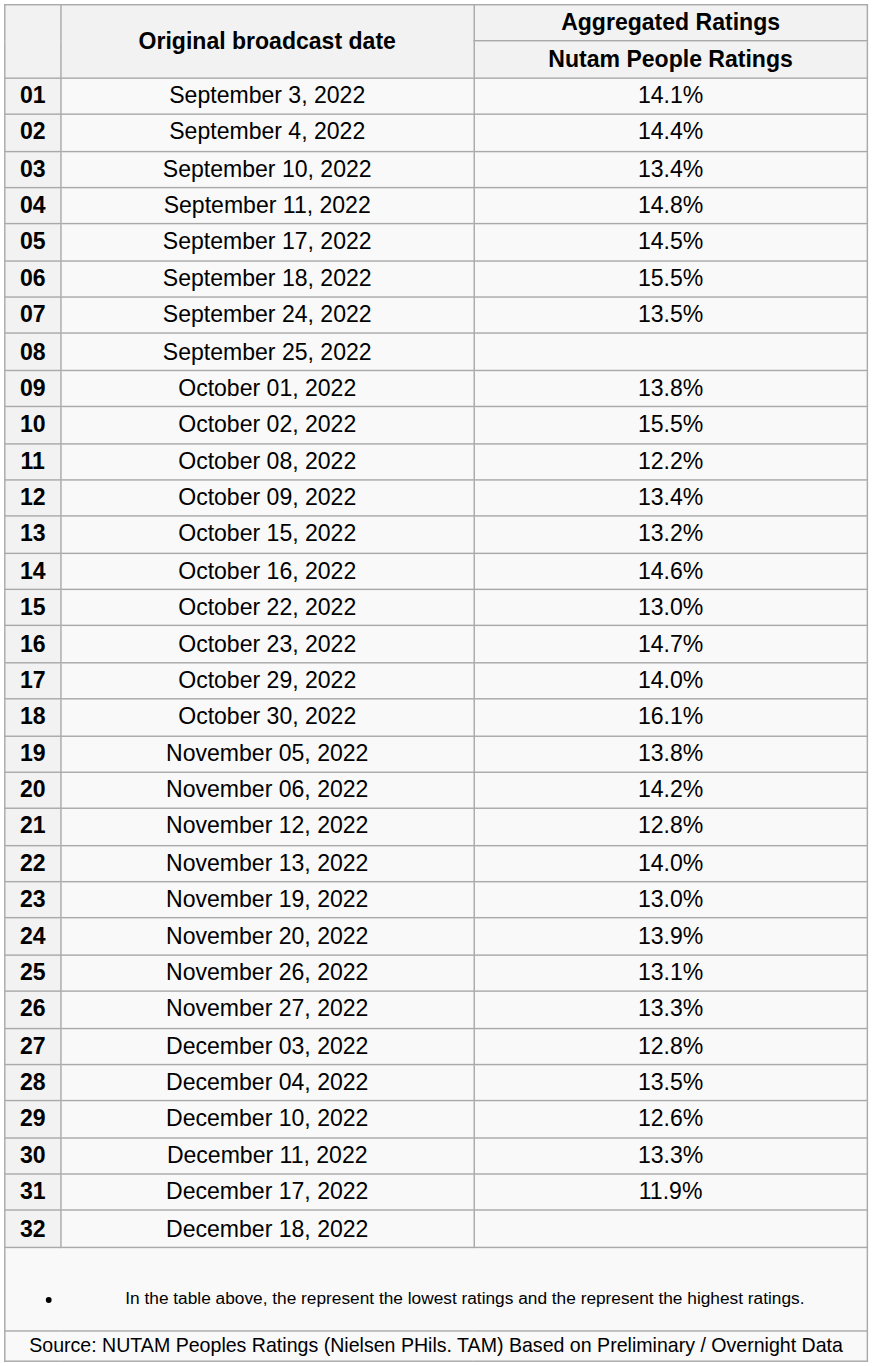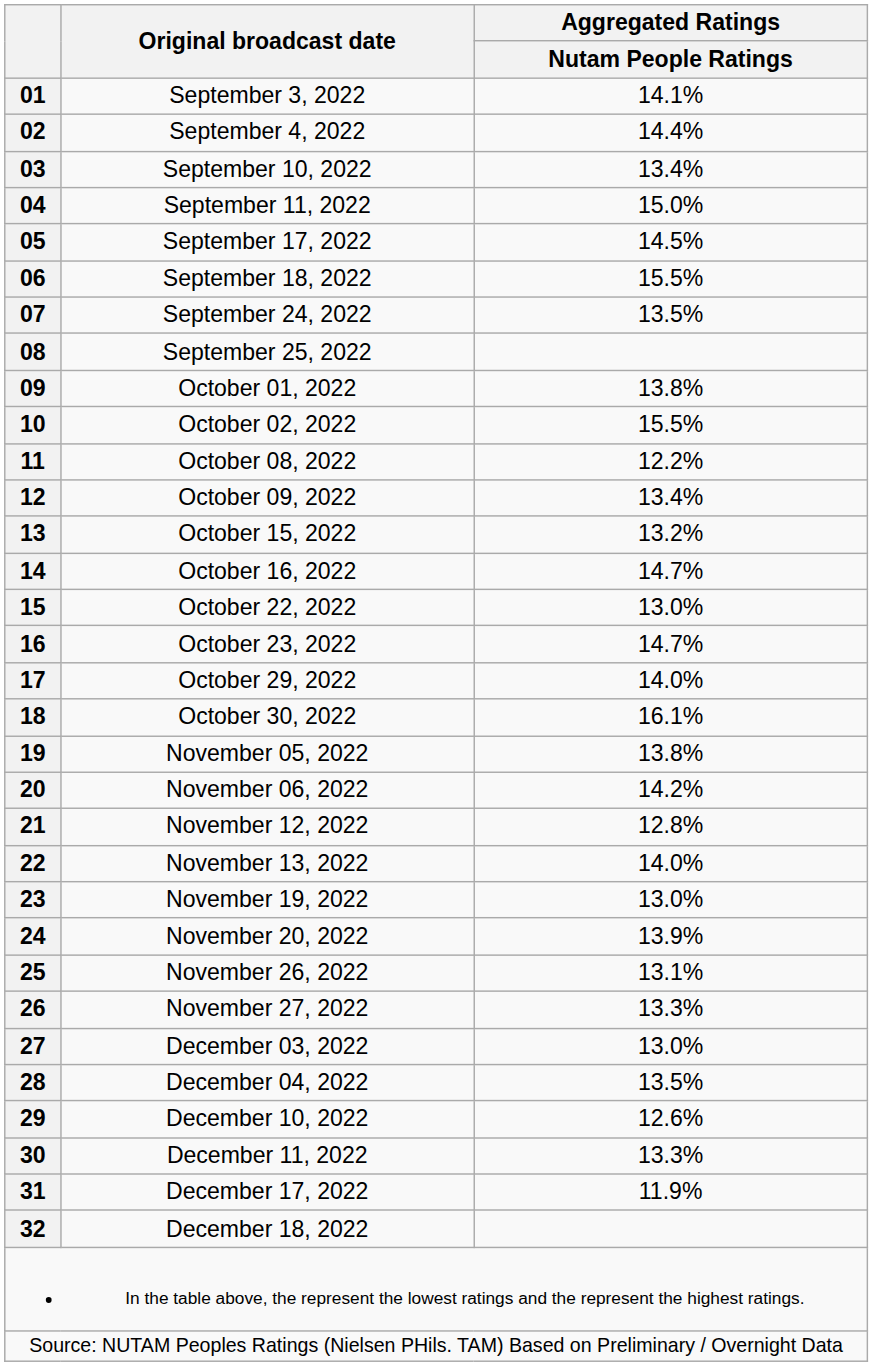 <table class="wikitable" style="margin-left:auto; margin-right:auto; width:600px; text-align:center">
 <tr>
 <th scope="col" rowspan="2"></th>
 <th scope="col" rowspan="2">Original broadcast date</th>
 <th scope="col" colspan="1">Aggregated Ratings</th>
 </tr>
 <tr>
 <th scope="col" colspan="1">Nutam People Ratings</th>
 </tr>
 <tr>
 <th scope="col">01</th>
 <td>September 3, 2022</td>
 <td>14.1% </td>
 </tr>
 <tr>
 <th scope="col">02</th>
 <td>September 4, 2022</td>
 <td>14.4% </td>
 </tr>
 <tr>
 <th scope="col">03</th>
 <td>September 10, 2022</td>
 <td>13.4% </td>
 </tr>
 <tr>
 <th scope="col">04</th>
 <td>September 11, 2022</td>
-<td>14.8% </td>
+<td>15.0% </td>
 </tr>
 <tr>
 <th scope="col">05</th>
 <td>September 17, 2022</td>
 <td>14.5% </td>
 </tr>
 <tr>
 <th scope="col">06</th>
 <td>September 18, 2022</td>
 <td>15.5% </td>
 </tr>
 <tr>
 <th scope="col">07</th>
 <td>September 24, 2022</td>
 <td>13.5% </td>
 </tr>
 <tr>
 <th scope="col">08</th>
 <td>September 25, 2022</td>
 <td><strong></strong> </td>
 </tr>
 <tr>
 <th scope="col">09</th>
 <td>October 01, 2022</td>
 <td>13.8% </td>
 </tr>
 <tr>
 <th scope="col">10</th>
 <td>October 02, 2022</td>
 <td>15.5% </td>
 </tr>
 <tr>
 <th scope="col">11</th>
 <td>October 08, 2022</td>
 <td>12.2% </td>
 </tr>
 <tr>
 <th scope="col">12</th>
 <td>October 09, 2022</td>
 <td>13.4% </td>
 </tr>
 <tr>
 <th scope="col">13</th>
 <td>October 15, 2022</td>
 <td>13.2% </td>
 </tr>
 <tr>
 <th scope="col">14</th>
 <td>October 16, 2022</td>
-<td>14.6% </td>
+<td>14.7% </td>
 </tr>
 <tr>
 <th scope="col">15</th>
 <td>October 22, 2022</td>
 <td>13.0% </td>
 </tr>
 <tr>
 <th scope="col">16</th>
 <td>October 23, 2022</td>
 <td>14.7% </td>
 </tr>
 <tr>
 <th scope="col">17</th>
 <td>October 29, 2022</td>
 <td>14.0% </td>
 </tr>
 <tr>
 <th scope="col">18</th>
 <td>October 30, 2022</td>
 <td>16.1% </td>
 </tr>
 <tr>
 <th scope="col">19</th>
 <td>November 05, 2022</td>
 <td>13.8% </td>
 </tr>
 <tr>
 <th scope="col">20</th>
 <td>November 06, 2022</td>
 <td>14.2% </td>
 </tr>
 <tr>
 <th scope="col">21</th>
 <td>November 12, 2022</td>
 <td>12.8% </td>
 </tr>
 <tr>
 <th scope="col">22</th>
 <td>November 13, 2022</td>
 <td>14.0% </td>
 </tr>
 <tr>
 <th scope="col">23</th>
 <td>November 19, 2022</td>
 <td>13.0% </td>
 </tr>
 <tr>
 <th scope="col">24</th>
 <td>November 20, 2022</td>
 <td>13.9% </td>
 </tr>
 <tr>
 <th scope="col">25</th>
 <td>November 26, 2022</td>
 <td>13.1% </td>
 </tr>
 <tr>
 <th scope="col">26</th>
 <td>November 27, 2022</td>
 <td>13.3% </td>
 </tr>
 <tr>
 <th scope="col">27</th>
 <td>December 03, 2022</td>
-<td>12.8% </td>
+<td>13.0% </td>
 </tr>
 <tr>
 <th scope="col">28</th>
 <td>December 04, 2022</td>
 <td>13.5% </td>
 </tr>
 <tr>
 <th scope="col">29</th>
 <td>December 10, 2022</td>
 <td>12.6% </td>
 </tr>
 <tr>
 <th scope="col">30</th>
 <td>December 11, 2022</td>
 <td>13.3% </td>
 </tr>
 <tr>
 <th scope="col">31</th>
 <td>December 17, 2022</td>
 <td>11.9% </td>
 </tr>
 <tr>
 <th scope="col">32</th>
 <td>December 18, 2022</td>
 <td><strong></strong> </td>
 </tr>
 <tr>
 <td colspan="3" style="font-size:75%"><br><ul><li>In the table above, the <strong></strong> represent the lowest ratings and the <strong></strong> represent the highest ratings.</li></ul></td>
 </tr>
 <tr>
 <td colspan="3" style="font-size:85%">Source: NUTAM Peoples Ratings (Nielsen PHils. TAM) Based on Preliminary / Overnight Data</td>
 </tr>
 </table>
